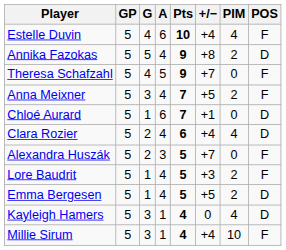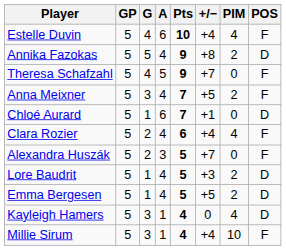 <table class="wikitable sortable" style="text-align:center;">
 <tr>
 <th>Player</th>
 <th>GP</th>
 <th>G</th>
 <th>A</th>
 <th>Pts</th>
 <th>+/−</th>
 <th>PIM</th>
 <th>POS</th>
 </tr>
 <tr>
 <td style="text-align:left;"> <a href='#'>Estelle Duvin</a></td>
 <td>5</td>
 <td>4</td>
 <td>6</td>
 <td><strong>10</strong></td>
 <td>+4</td>
 <td>4</td>
 <td>F</td>
 </tr>
 <tr>
 <td style="text-align:left;"> <a href='#'>Annika Fazokas</a></td>
 <td>5</td>
 <td>5</td>
 <td>4</td>
 <td><strong>9</strong></td>
 <td>+8</td>
 <td>2</td>
 <td>D</td>
 </tr>
 <tr>
 <td style="text-align:left;"> <a href='#'>Theresa Schafzahl</a></td>
 <td>5</td>
 <td>4</td>
 <td>5</td>
 <td><strong>9</strong></td>
 <td>+7</td>
 <td>0</td>
 <td>F</td>
 </tr>
 <tr>
 <td style="text-align:left;"> <a href='#'>Anna Meixner</a></td>
 <td>5</td>
 <td>3</td>
 <td>4</td>
 <td><strong>7</strong></td>
 <td>+5</td>
 <td>2</td>
 <td>F</td>
 </tr>
 <tr>
 <td style="text-align:left;"> <a href='#'>Chloé Aurard</a></td>
 <td>5</td>
 <td>1</td>
 <td>6</td>
 <td><strong>7</strong></td>
 <td>+1</td>
 <td>0</td>
 <td>D</td>
 </tr>
 <tr>
 <td style="text-align:left;"> <a href='#'>Clara Rozier</a></td>
 <td>5</td>
 <td>2</td>
 <td>4</td>
 <td><strong>6</strong></td>
 <td>+4</td>
 <td>4</td>
-<td>D</td>
+<td>F</td>
 </tr>
 <tr>
 <td style="text-align:left;"> <a href='#'>Alexandra Huszák</a></td>
 <td>5</td>
 <td>2</td>
 <td>3</td>
 <td><strong>5</strong></td>
 <td>+7</td>
 <td>0</td>
 <td>F</td>
 </tr>
 <tr>
 <td style="text-align:left;"> <a href='#'>Lore Baudrit</a></td>
 <td>5</td>
 <td>1</td>
 <td>4</td>
 <td><strong>5</strong></td>
 <td>+3</td>
 <td>2</td>
-<td>F</td>
+<td>D</td>
 </tr>
 <tr>
 <td style="text-align:left;"> <a href='#'>Emma Bergesen</a></td>
 <td>5</td>
 <td>1</td>
 <td>4</td>
 <td><strong>5</strong></td>
 <td>+5</td>
 <td>2</td>
 <td>D</td>
 </tr>
 <tr>
 <td style="text-align:left;"> <a href='#'>Kayleigh Hamers</a></td>
 <td>5</td>
 <td>3</td>
 <td>1</td>
 <td><strong>4</strong></td>
 <td>0</td>
 <td>4</td>
 <td>D</td>
 </tr>
 <tr>
 <td style="text-align:left;"> <a href='#'>Millie Sirum</a></td>
 <td>5</td>
 <td>3</td>
 <td>1</td>
 <td><strong>4</strong></td>
 <td>+4</td>
 <td>10</td>
 <td>F</td>
 </tr>
 </table>
